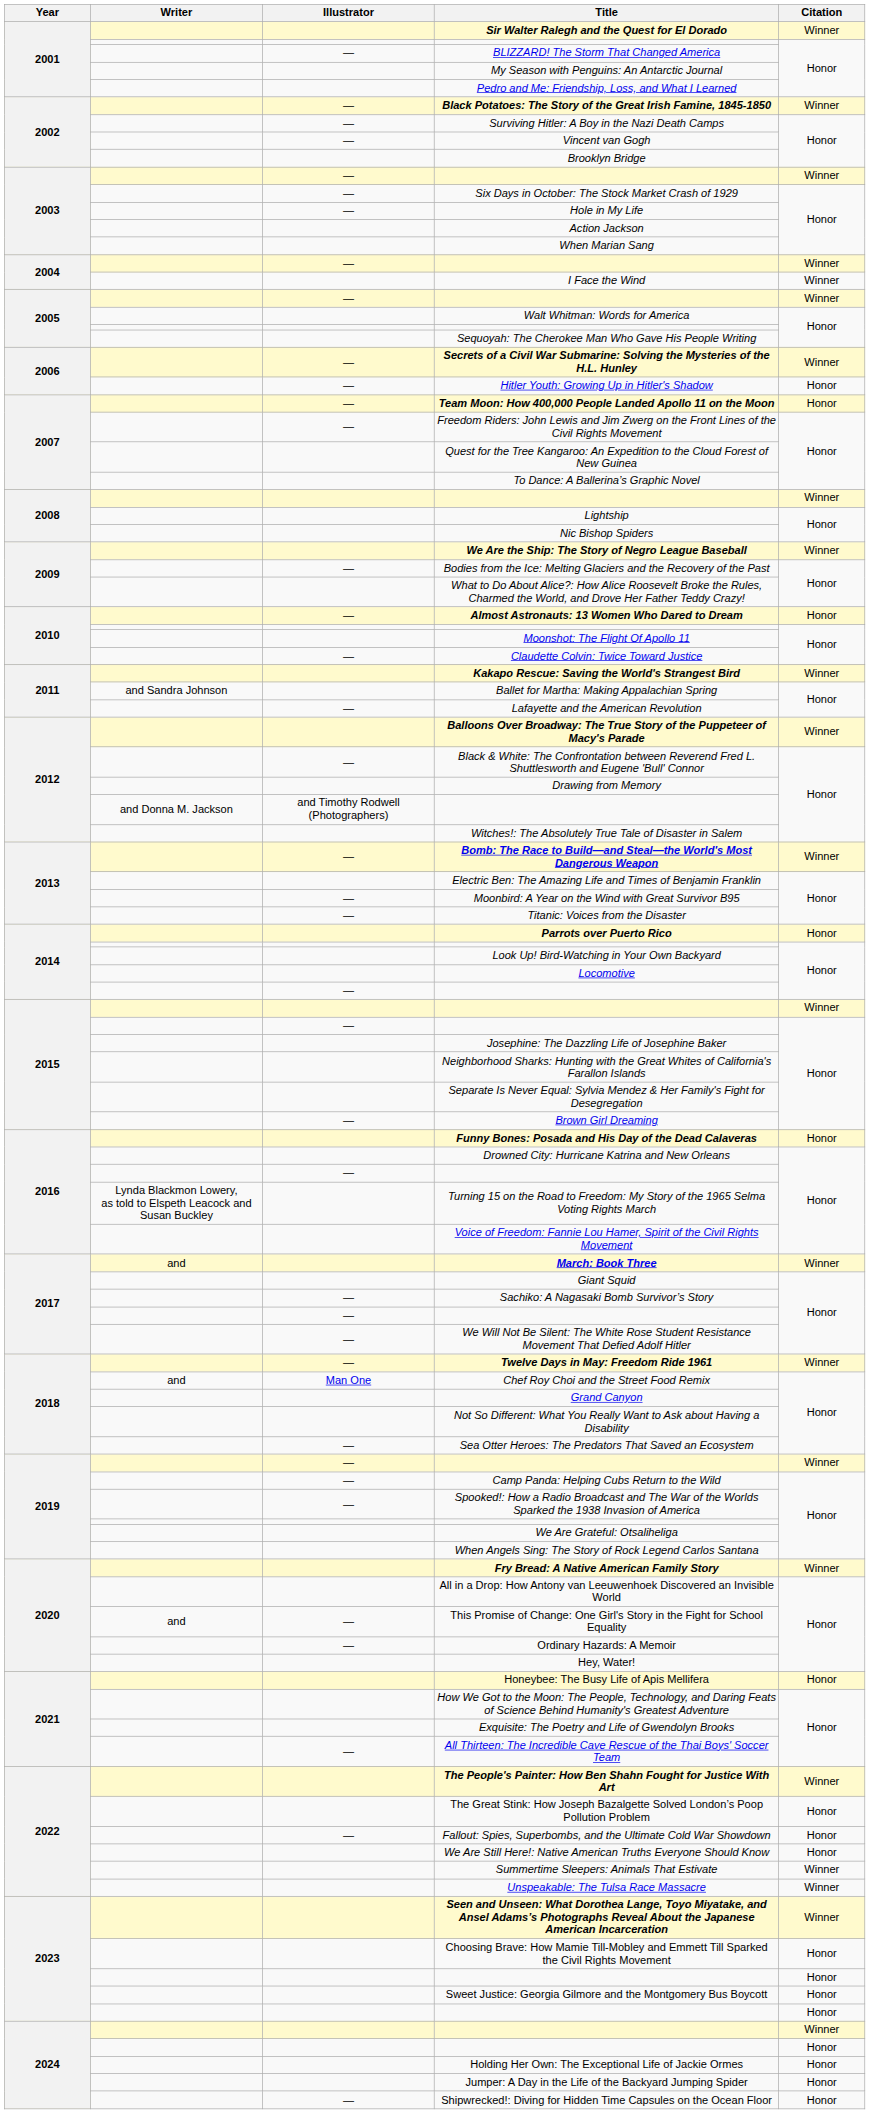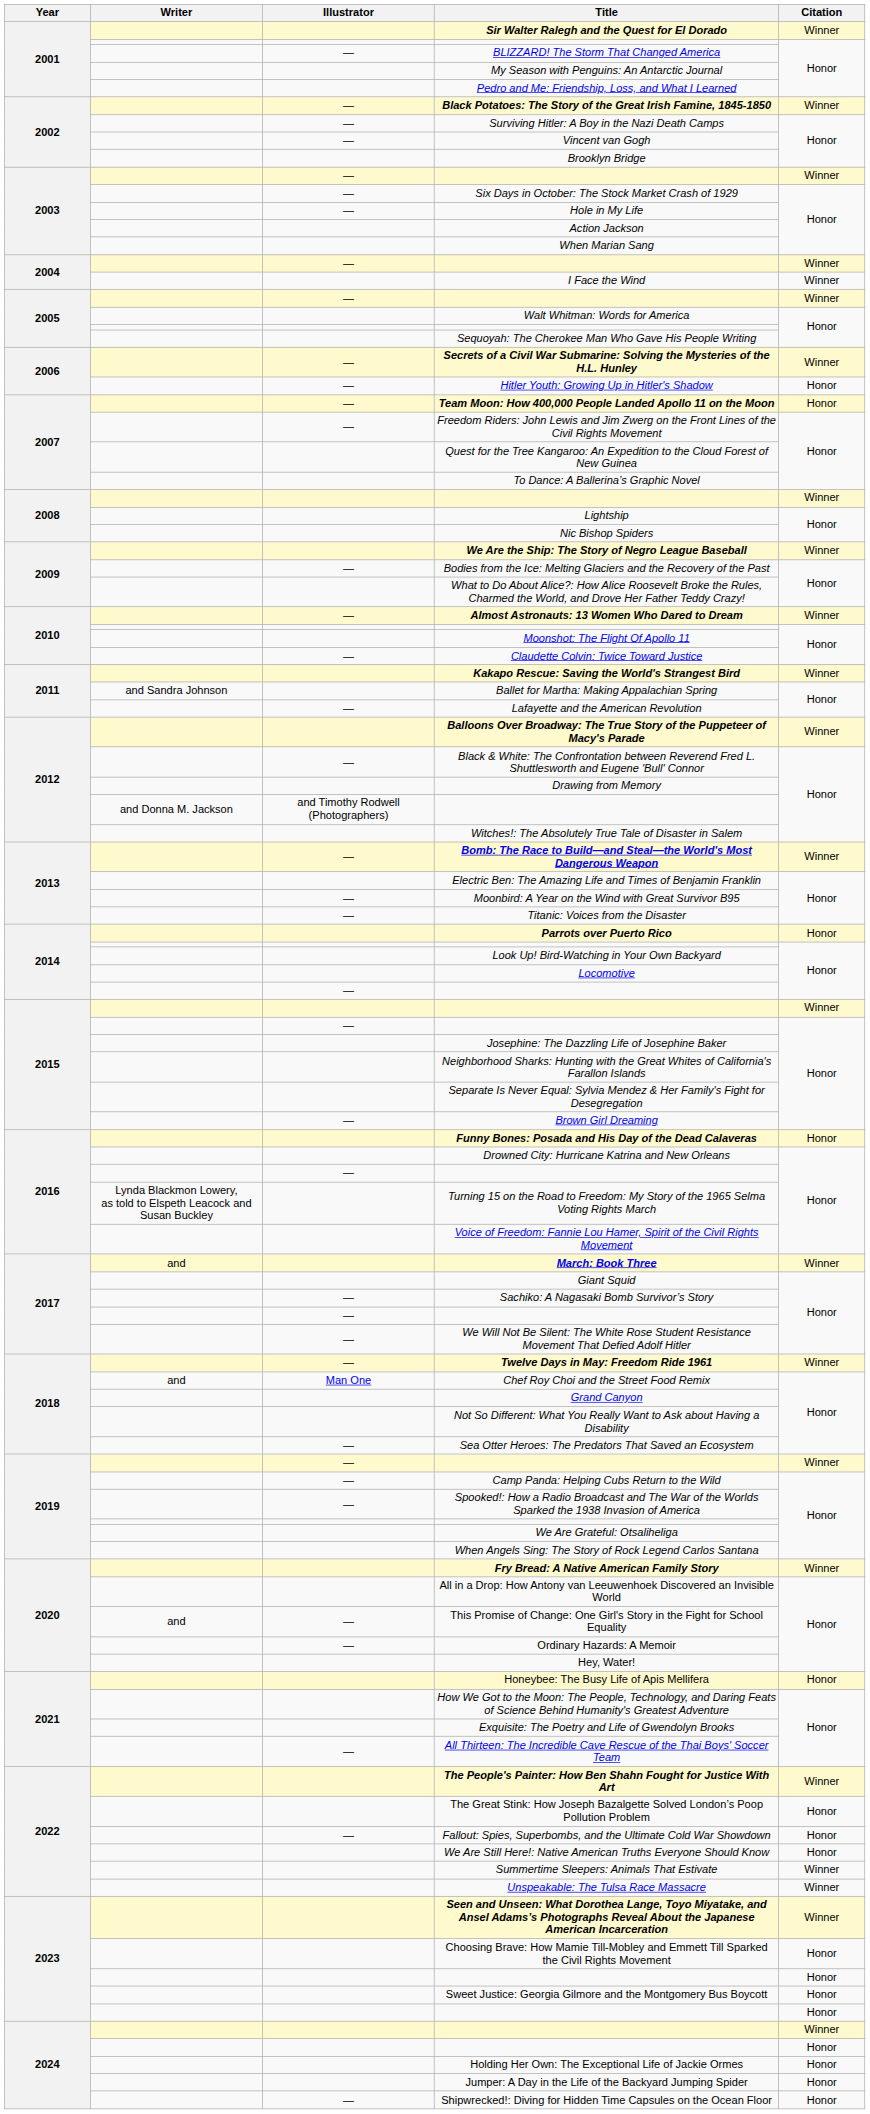 <table class="sortable wikitable" style="text-align: center">
 <tr>
 <th width="10%">Year</th>
 <th width="20%">Writer</th>
 <th width="20%">Illustrator</th>
 <th width="40%">Title</th>
 <th width="10%">Citation</th>
 </tr>
 <tr style="background:LemonChiffon; color:black">
 <th rowspan="5" scope="row" !>2001</th>
 <td></td>
 <td>  </td>
 <td><strong><em>Sir Walter Ralegh and the Quest for El Dorado</em></strong></td>
 <td>Winner</td>
 </tr>
 <tr>
 <td></td>
 <td></td>
 <td></td>
 <td rowspan="4">Honor</td>
 </tr>
 <tr>
 <td></td>
 <td> — </td>
 <td><em><a href='#'>BLIZZARD! The Storm That Changed America</a></em></td>
 </tr>
 <tr>
 <td></td>
 <td></td>
 <td><em>My Season with Penguins: An Antarctic Journal</em></td>
 </tr>
 <tr>
 <td></td>
 <td></td>
 <td><em><a href='#'> Pedro and Me: Friendship, Loss, and What I Learned</a></em></td>
 </tr>
 <tr style="background:LemonChiffon; color:black">
 <th rowspan="4" scope="row" !>2002</th>
 <td></td>
 <td> — </td>
 <td><strong><em>Black Potatoes: The Story of the Great Irish Famine, 1845-1850</em></strong></td>
 <td>Winner</td>
 </tr>
 <tr>
 <td></td>
 <td> — </td>
 <td><em>Surviving Hitler: A Boy in the Nazi Death Camps</em></td>
 <td rowspan="3">Honor</td>
 </tr>
 <tr>
 <td></td>
 <td> — </td>
 <td><em>Vincent van Gogh</em></td>
 </tr>
 <tr>
 <td></td>
 <td> </td>
 <td><em>Brooklyn Bridge</em></td>
 </tr>
 <tr style="background:LemonChiffon; color:black">
 <th rowspan="5" scope="row" !>2003</th>
 <td></td>
 <td> — </td>
 <td></td>
 <td>Winner</td>
 </tr>
 <tr>
 <td></td>
 <td> — </td>
 <td><em>Six Days in October: The Stock Market Crash of 1929</em></td>
 <td rowspan="4">Honor</td>
 </tr>
 <tr>
 <td></td>
 <td> — </td>
 <td><em>Hole in My Life</em></td>
 </tr>
 <tr>
 <td></td>
 <td></td>
 <td><em>Action Jackson</em></td>
 </tr>
 <tr>
 <td></td>
 <td></td>
 <td><em>When Marian Sang</em></td>
 </tr>
 <tr style="background:LemonChiffon; color:black">
 <th rowspan="2" scope="row" !>2004</th>
 <td></td>
 <td> — </td>
 <td></td>
 <td>Winner</td>
 </tr>
 <tr>
 <td></td>
 <td></td>
 <td><em>I Face the Wind</em></td>
 <td>Winner</td>
 </tr>
 <tr style="background:LemonChiffon; color:black">
 <th rowspan="4" scope="row" !>2005</th>
 <td></td>
 <td> — </td>
 <td></td>
 <td>Winner</td>
 </tr>
 <tr>
 <td></td>
 <td></td>
 <td><em>Walt Whitman: Words for America</em></td>
 <td rowspan="3">Honor</td>
 </tr>
 <tr>
 <td></td>
 <td></td>
 <td></td>
 </tr>
 <tr>
 <td></td>
 <td> </td>
 <td><em>Sequoyah: The Cherokee Man Who Gave His People Writing</em></td>
 </tr>
 <tr style="background:LemonChiffon; color:black">
 <th rowspan="2" scope="row" !>2006</th>
 <td></td>
 <td> — </td>
 <td><strong><em>Secrets of a Civil War Submarine: Solving the Mysteries of the H.L. Hunley</em></strong></td>
 <td>Winner</td>
 </tr>
 <tr>
 <td></td>
 <td> — </td>
 <td><em><a href='#'>Hitler Youth: Growing Up in Hitler's Shadow</a></em></td>
 <td>Honor</td>
 </tr>
 <tr style="background:LemonChiffon; color:black">
 <th rowspan="4" scope="row" !>2007</th>
 <td></td>
 <td> — </td>
 <td> <strong><em>Team Moon: How 400,000 People Landed Apollo 11 on the Moon</em></strong></td>
 <td>Honor</td>
 </tr>
 <tr>
 <td></td>
 <td> — </td>
 <td><em>Freedom Riders: John Lewis and Jim Zwerg on the Front Lines of the Civil Rights Movement</em></td>
 <td rowspan="3">Honor</td>
 </tr>
 <tr>
 <td></td>
 <td></td>
 <td><em>Quest for the Tree Kangaroo: An Expedition to the Cloud Forest of New Guinea</em></td>
 </tr>
 <tr>
 <td></td>
 <td></td>
 <td> <em>To Dance: A Ballerina’s Graphic Novel</em></td>
 </tr>
 <tr style="background:LemonChiffon; color:black">
 <th rowspan="3" scope="row" !>2008</th>
 <td></td>
 <td></td>
 <td></td>
 <td>Winner</td>
 </tr>
 <tr>
 <td></td>
 <td></td>
 <td> <em>Lightship</em></td>
 <td rowspan="2">Honor</td>
 </tr>
 <tr>
 <td></td>
 <td></td>
 <td><em>Nic Bishop Spiders</em></td>
 </tr>
 <tr style="background:LemonChiffon; color:black">
 <th rowspan="3" scope="row" !>2009</th>
 <td></td>
 <td> </td>
 <td> <strong><em>We Are the Ship: The Story of Negro League Baseball</em></strong></td>
 <td>Winner</td>
 </tr>
 <tr>
 <td></td>
 <td> — </td>
 <td> <em>Bodies from the Ice: Melting Glaciers and the Recovery of the Past</em></td>
 <td rowspan="2">Honor</td>
 </tr>
 <tr>
 <td></td>
 <td></td>
 <td> <em>What to Do About Alice?: How Alice Roosevelt Broke the Rules, Charmed the World, and Drove Her Father Teddy Crazy!</em></td>
 </tr>
 <tr style="background:LemonChiffon; color:black">
 <th rowspan="4" scope="row" !>2010</th>
 <td></td>
 <td> —</td>
 <td><strong><em>Almost Astronauts: 13 Women Who Dared to Dream</em></strong></td>
-<td>Honor</td>
+<td>Winner</td>
 </tr>
 <tr>
 <td></td>
 <td></td>
 <td></td>
 <td rowspan="3">Honor</td>
 </tr>
 <tr>
 <td></td>
 <td></td>
 <td><em><a href='#'>Moonshot: The Flight Of Apollo 11</a></em></td>
 </tr>
 <tr>
 <td></td>
 <td> — </td>
 <td><em><a href='#'>Claudette Colvin: Twice Toward Justice</a></em></td>
 </tr>
 <tr style="background:LemonChiffon; color:black">
 <th rowspan="3" scope="row" !>2011</th>
 <td></td>
 <td></td>
 <td><strong><em>Kakapo Rescue: Saving the World's Strangest Bird</em></strong></td>
 <td>Winner</td>
 </tr>
 <tr>
 <td> and Sandra Johnson</td>
 <td></td>
 <td><em>Ballet for Martha: Making Appalachian Spring</em></td>
 <td rowspan="2">Honor</td>
 </tr>
 <tr>
 <td></td>
 <td> — </td>
 <td><em>Lafayette and the American Revolution</em></td>
 </tr>
 <tr style="background:LemonChiffon; color:black">
 <th rowspan="5" scope="row" !>2012</th>
 <td> </td>
 <td> </td>
 <td><strong><em>Balloons Over Broadway: The True Story of the Puppeteer of Macy's Parade</em></strong></td>
 <td>Winner</td>
 </tr>
 <tr>
 <td></td>
 <td> —</td>
 <td><em>Black & White: The Confrontation between Reverend Fred L. Shuttlesworth and Eugene 'Bull' Connor</em></td>
 <td rowspan="4">Honor</td>
 </tr>
 <tr>
 <td></td>
 <td> </td>
 <td><em>Drawing from Memory</em></td>
 </tr>
 <tr>
 <td> and Donna M. Jackson</td>
 <td> and Timothy Rodwell (Photographers)</td>
 <td></td>
 </tr>
 <tr>
 <td></td>
 <td></td>
 <td><em>Witches!: The Absolutely True Tale of Disaster in Salem</em></td>
 </tr>
 <tr style="background:LemonChiffon; color:black">
 <th rowspan="4" scope="row" !>2013</th>
 <td></td>
 <td> —</td>
 <td><strong><em><a href='#'>Bomb: The Race to Build—and Steal—the World's Most Dangerous Weapon</a></em></strong></td>
 <td>Winner</td>
 </tr>
 <tr>
 <td></td>
 <td></td>
 <td><em>Electric Ben: The Amazing Life and Times of Benjamin Franklin</em></td>
 <td rowspan="3">Honor</td>
 </tr>
 <tr>
 <td></td>
 <td> — </td>
 <td><em>Moonbird: A Year on the Wind with Great Survivor B95</em></td>
 </tr>
 <tr>
 <td></td>
 <td> —</td>
 <td><em>Titanic: Voices from the Disaster</em></td>
 </tr>
 <tr style="background:LemonChiffon; color:black">
 <th rowspan="5" scope="row" !>2014</th>
 <td></td>
 <td></td>
 <td><strong><em>Parrots over Puerto Rico</em></strong></td>
 <td>Honor</td>
 </tr>
 <tr>
 <td></td>
 <td></td>
 <td></td>
 <td rowspan="4">Honor</td>
 </tr>
 <tr>
 <td></td>
 <td></td>
 <td><em>Look Up! Bird-Watching in Your Own Backyard</em></td>
 </tr>
 <tr>
 <td></td>
 <td></td>
 <td><em><a href='#'>Locomotive</a></em></td>
 </tr>
 <tr>
 <td></td>
 <td> —</td>
 <td></td>
 </tr>
 <tr style="background:LemonChiffon; color:black">
 <th rowspan="6" scope="row" !>2015</th>
 <td></td>
 <td></td>
 <td></td>
 <td>Winner</td>
 </tr>
 <tr>
 <td></td>
 <td> —</td>
 <td></td>
 <td rowspan="5">Honor</td>
 </tr>
 <tr>
 <td></td>
 <td></td>
 <td><em>Josephine: The Dazzling Life of Josephine Baker</em></td>
 </tr>
 <tr>
 <td></td>
 <td></td>
 <td><em>Neighborhood Sharks: Hunting with the Great Whites of California's Farallon Islands</em></td>
 </tr>
 <tr>
 <td></td>
 <td></td>
 <td><em>Separate Is Never Equal: Sylvia Mendez & Her Family's Fight for Desegregation</em></td>
 </tr>
 <tr>
 <td></td>
 <td> —</td>
 <td><em><a href='#'>Brown Girl Dreaming</a></em></td>
 </tr>
 <tr style="background:LemonChiffon; color:black">
 <th rowspan="5" scope="row" !>2016</th>
 <td></td>
 <td></td>
 <td><strong><em>Funny Bones: Posada and His Day of the Dead Calaveras</em></strong></td>
 <td>Honor</td>
 </tr>
 <tr>
 <td></td>
 <td></td>
 <td><em>Drowned City: Hurricane Katrina and New Orleans</em></td>
 <td rowspan="4">Honor</td>
 </tr>
 <tr>
 <td></td>
 <td> —</td>
 <td></td>
 </tr>
 <tr>
 <td>Lynda Blackmon Lowery,<br> as told to Elspeth Leacock and Susan Buckley</td>
 <td></td>
 <td><em>Turning 15 on the Road to Freedom: My Story of the 1965 Selma Voting Rights March</em></td>
 </tr>
 <tr>
 <td></td>
 <td></td>
 <td><em><a href='#'>Voice of Freedom: Fannie Lou Hamer, Spirit of the Civil Rights Movement</a></em></td>
 </tr>
 <tr style="background:LemonChiffon; color:black">
 <th rowspan="5" scope="row" !>2017</th>
 <td> and </td>
 <td> </td>
 <td><strong><em><a href='#'>March: Book Three</a></em></strong></td>
 <td>Winner</td>
 </tr>
 <tr>
 <td></td>
 <td></td>
 <td><em>Giant Squid</em></td>
 <td rowspan="4">Honor</td>
 </tr>
 <tr>
 <td></td>
 <td> —</td>
 <td><em>Sachiko: A Nagasaki Bomb Survivor’s Story</em></td>
 </tr>
 <tr>
 <td></td>
 <td>—</td>
 <td></td>
 </tr>
 <tr>
 <td></td>
 <td> —</td>
 <td><em>We Will Not Be Silent: The White Rose Student Resistance Movement That Defied Adolf Hitler</em></td>
 </tr>
 <tr style="background:LemonChiffon; color:black">
 <th rowspan="5" scope="row" !>2018</th>
 <td></td>
 <td> —</td>
 <td><strong><em>Twelve Days in May: Freedom Ride 1961</em></strong></td>
 <td>Winner</td>
 </tr>
 <tr>
 <td> and </td>
 <td><a href='#'>Man One</a></td>
 <td><em>Chef Roy Choi and the Street Food Remix</em></td>
 <td rowspan="4">Honor</td>
 </tr>
 <tr>
 <td></td>
 <td></td>
 <td><em><a href='#'>Grand Canyon</a></em></td>
 </tr>
 <tr>
 <td></td>
 <td></td>
 <td><em>Not So Different: What You Really Want to Ask about Having a Disability</em></td>
 </tr>
 <tr>
 <td></td>
 <td> —</td>
 <td><em>Sea Otter Heroes: The Predators That Saved an Ecosystem</em></td>
 </tr>
 <tr style="background:LemonChiffon; color:black">
 <th rowspan="6" scope="row" !>2019</th>
 <td></td>
 <td> —</td>
 <td></td>
 <td>Winner</td>
 </tr>
 <tr>
 <td></td>
 <td> —</td>
 <td><em>Camp Panda: Helping Cubs Return to the Wild</em></td>
 <td rowspan="5">Honor</td>
 </tr>
 <tr>
 <td></td>
 <td> —</td>
 <td><em>Spooked!: How a Radio Broadcast and The War of the Worlds Sparked the 1938 Invasion of America</em></td>
 </tr>
 <tr>
 <td></td>
 <td></td>
 <td></td>
 </tr>
 <tr>
 <td></td>
 <td> </td>
 <td><em>We Are Grateful: Otsaliheliga</em></td>
 </tr>
 <tr>
 <td></td>
 <td> </td>
 <td><em>When Angels Sing: The Story of Rock Legend Carlos Santana</em></td>
 </tr>
 <tr style="background:LemonChiffon; color:black">
 <th rowspan="5" scope="row" !>2020</th>
 <td></td>
 <td></td>
 <td><strong><em>Fry Bread: A Native American Family Story<strong><em></td>
 <td>Winner</td>
 </tr>
 <tr>
 <td></td>
 <td></td>
 <td></em>All in a Drop: How Antony van Leeuwenhoek Discovered an Invisible World<em></td>
 <td rowspan="4">Honor</td>
 </tr>
 <tr>
 <td> and </td>
 <td>—</td>
 <td></em>This Promise of Change: One Girl's Story in the Fight for School Equality<em></td>
 </tr>
 <tr>
 <td></td>
 <td>—</td>
 <td></em>Ordinary Hazards: A Memoir<em></td>
 </tr>
 <tr>
 <td></td>
 <td></td>
 <td></em>Hey, Water!<em></td>
 </tr>
 <tr style="background:LemonChiffon; color:black">
 <th rowspan="4" scope="row" !>2021</th>
 <td></td>
 <td></td>
 <td></strong></em>Honeybee: The Busy Life of Apis Mellifera</em></strong></td>
 <td>Honor</td>
 </tr>
 <tr>
 <td></td>
 <td></td>
 <td><em>How We Got to the Moon: The People, Technology, and Daring Feats of Science Behind Humanity's Greatest Adventure</em></td>
 <td rowspan="3">Honor</td>
 </tr>
 <tr>
 <td></td>
 <td></td>
 <td> <em>Exquisite: The Poetry and Life of Gwendolyn Brooks</em></td>
 </tr>
 <tr>
 <td></td>
 <td>—</td>
 <td><em><a href='#'>All Thirteen: The Incredible Cave Rescue of the Thai Boys' Soccer Team</a></em></td>
 </tr>
 <tr style="background:LemonChiffon; color:black">
 <th rowspan="6">2022</th>
 <td></td>
 <td></td>
 <td><strong><em>The People's Painter: How Ben Shahn Fought for Justice With Art<strong><em></td>
 <td>Winner</td>
 </tr>
 <tr>
 <td></td>
 <td></td>
 <td></strong></em></strong>The Great Stink: How Joseph Bazalgette Solved London’s Poop Pollution Problem</em></td>
 <td>Honor</td>
 </tr>
 <tr>
 <td></td>
 <td>—</td>
 <td><em>Fallout: Spies, Superbombs, and the Ultimate Cold War Showdown</em></td>
 <td>Honor</td>
 </tr>
 <tr>
 <td></td>
 <td></td>
 <td><em>We Are Still Here!: Native American Truths Everyone Should Know</em></td>
 <td>Honor</td>
 </tr>
 <tr>
 <td></td>
 <td></td>
 <td><em>Summertime Sleepers: Animals That Estivate</em></td>
 <td>Winner</td>
 </tr>
 <tr>
 <td></td>
 <td></td>
 <td><em><a href='#'>Unspeakable: The Tulsa Race Massacre</a></em></td>
 <td>Winner</td>
 </tr>
 <tr style="background:LemonChiffon; color:black">
 <th rowspan="5">2023</th>
 <td></td>
 <td></td>
 <td><strong><em>Seen and Unseen: What Dorothea Lange, Toyo Miyatake, and Ansel Adams’s Photographs Reveal About the Japanese American Incarceration<strong><em></td>
 <td>Winner</td>
 </tr>
 <tr>
 <td></td>
 <td></td>
 <td></em>Choosing Brave: How Mamie Till-Mobley and Emmett Till Sparked the Civil Rights Movement<em></td>
 <td>Honor</td>
 </tr>
 <tr>
 <td></td>
 <td></td>
 <td></td>
 <td>Honor</td>
 </tr>
 <tr>
 <td></td>
 <td></td>
 <td></em>Sweet Justice: Georgia Gilmore and the Montgomery Bus Boycott<em></td>
 <td>Honor</td>
 </tr>
 <tr>
 <td></td>
 <td></td>
 <td></td>
 <td>Honor</td>
 </tr>
 <tr style="background:LemonChiffon; color:black">
 <th rowspan="5">2024</th>
 <td></td>
 <td></td>
 <td></td>
 <td>Winner</td>
 </tr>
 <tr>
 <td></td>
 <td></td>
 <td></td>
 <td>Honor</td>
 </tr>
 <tr>
 <td></td>
 <td></td>
 <td></em>Holding Her Own: The Exceptional Life of Jackie Ormes<em></td>
 <td>Honor</td>
 </tr>
 <tr>
 <td></td>
 <td></td>
 <td></em>Jumper: A Day in the Life of the Backyard Jumping Spider<em></td>
 <td>Honor</td>
 </tr>
 <tr>
 <td></td>
 <td>—</td>
 <td></em>Shipwrecked!: Diving for Hidden Time Capsules on the Ocean Floor<em></td>
 <td>Honor</td>
 </tr>
 </table>
